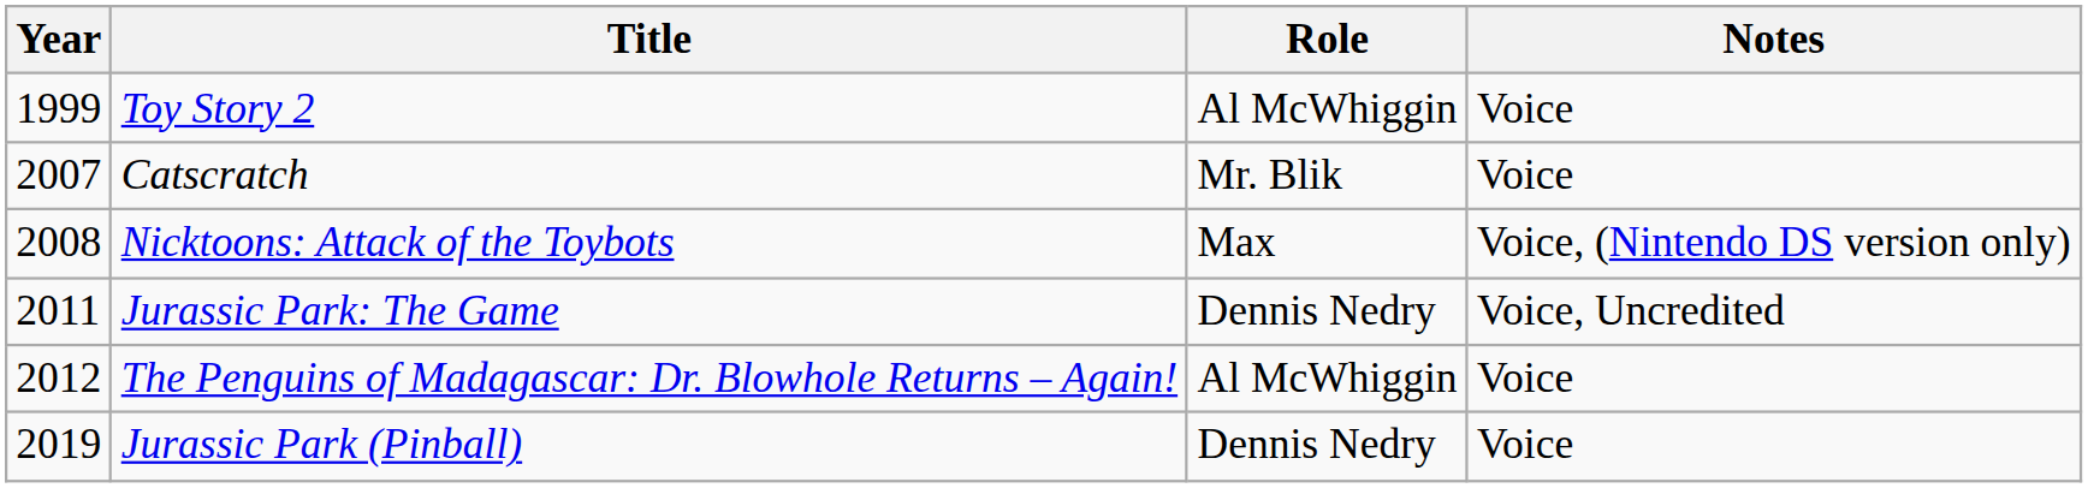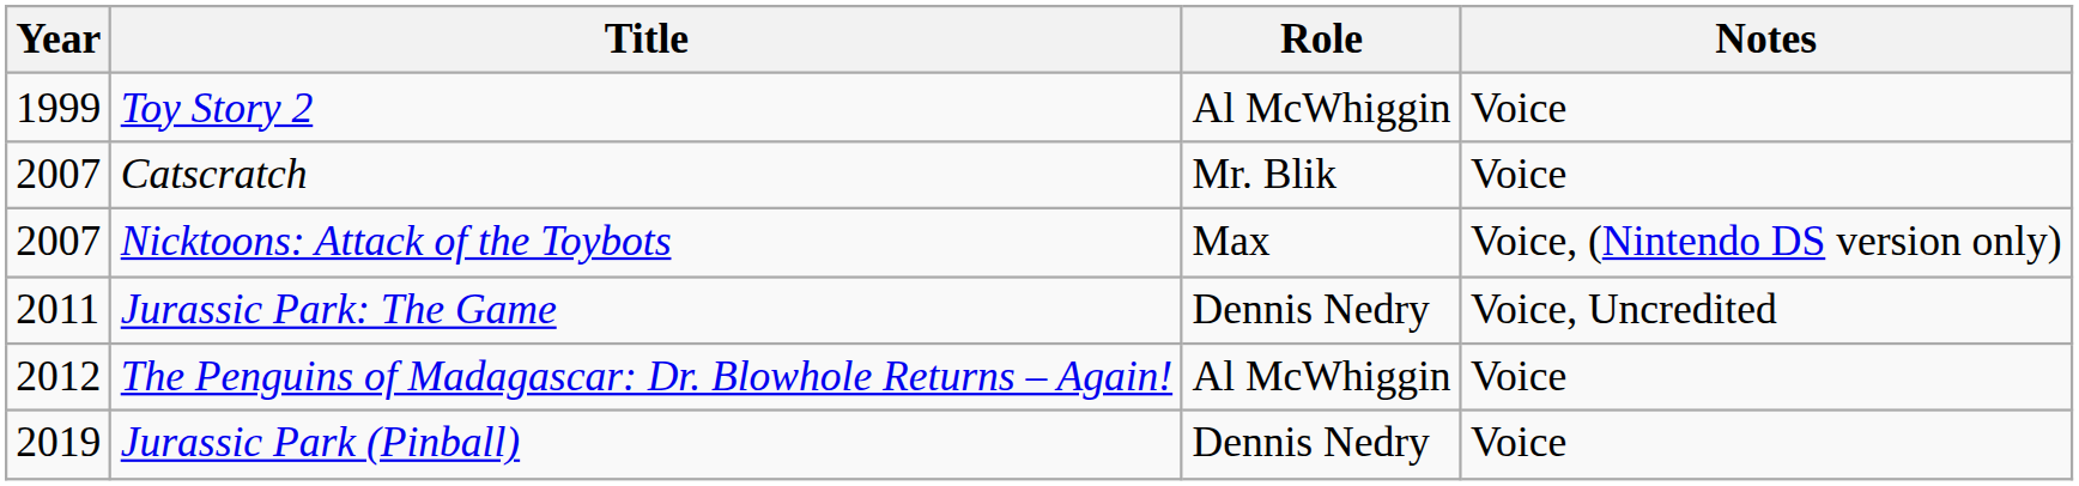 <table class="wikitable sortable">
 <tr>
 <th>Year</th>
 <th>Title</th>
 <th>Role</th>
 <th class="unsortable">Notes</th>
 </tr>
 <tr>
 <td>1999</td>
 <td><em><a href='#'>Toy Story 2</a></em></td>
 <td>Al McWhiggin</td>
 <td>Voice</td>
 </tr>
 <tr>
 <td>2007</td>
 <td><em>Catscratch</em></td>
 <td>Mr. Blik</td>
 <td>Voice</td>
 </tr>
 <tr>
-<td>2008</td>
+<td>2007</td>
 <td><em><a href='#'>Nicktoons: Attack of the Toybots</a></em></td>
 <td>Max</td>
 <td>Voice, (<a href='#'>Nintendo DS</a> version only)</td>
 </tr>
 <tr>
 <td>2011</td>
 <td><em><a href='#'>Jurassic Park: The Game</a></em></td>
 <td>Dennis Nedry</td>
 <td>Voice, Uncredited</td>
 </tr>
 <tr>
 <td>2012</td>
 <td><em><a href='#'>The Penguins of Madagascar: Dr. Blowhole Returns – Again!</a></em></td>
 <td>Al McWhiggin</td>
 <td>Voice</td>
 </tr>
 <tr>
 <td>2019</td>
 <td><em><a href='#'>Jurassic Park (Pinball)</a></em></td>
 <td>Dennis Nedry</td>
 <td>Voice</td>
 </tr>
 </table>
